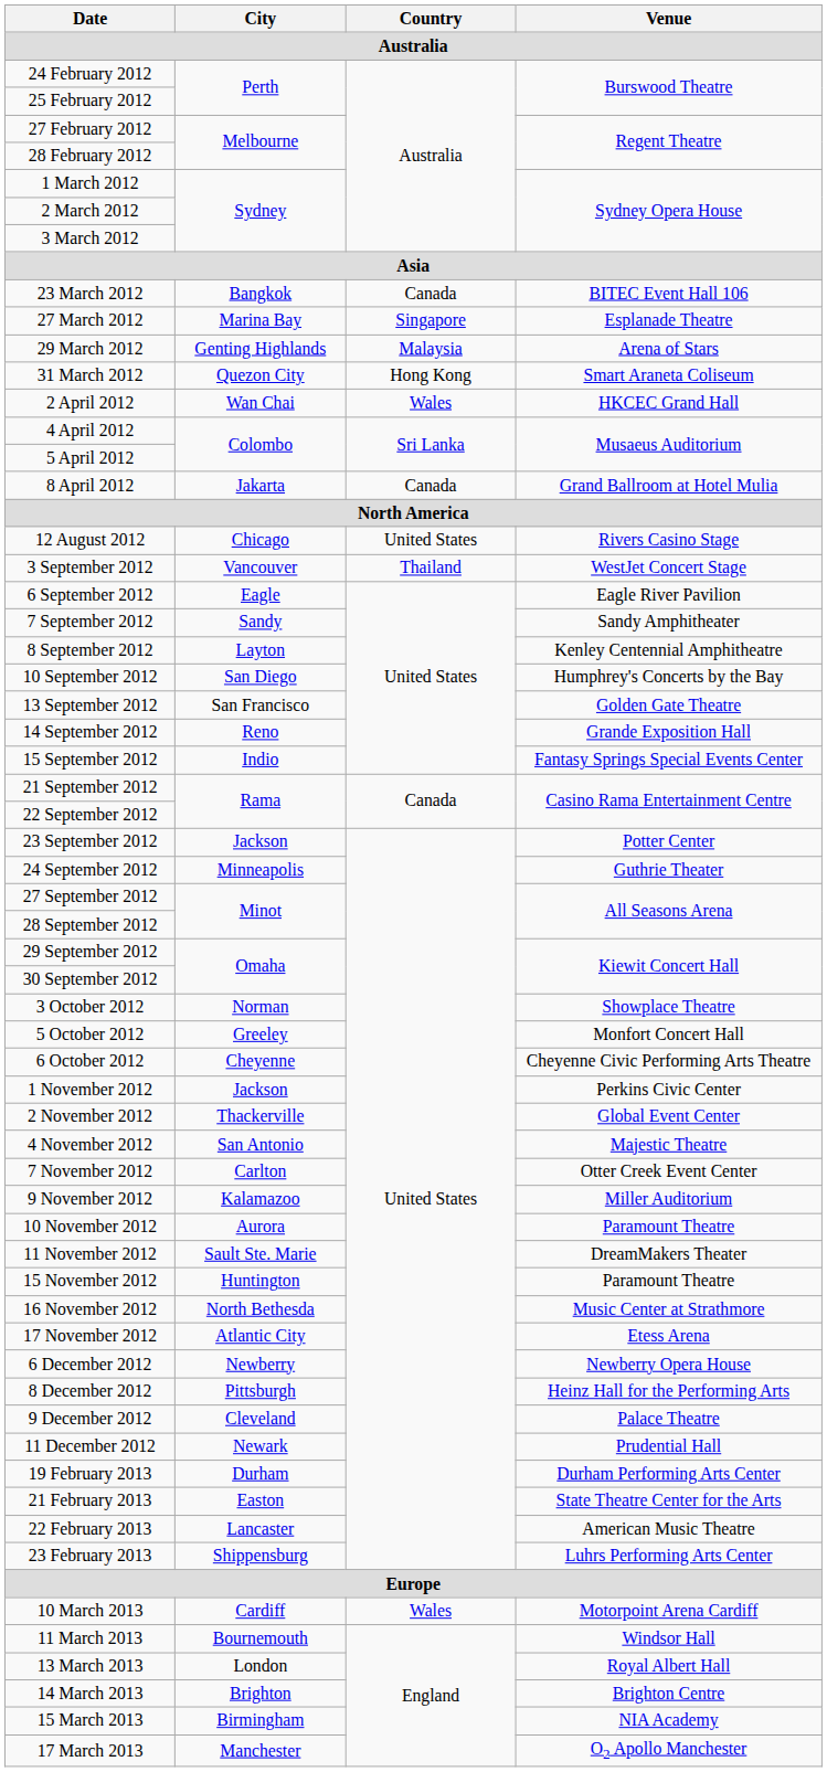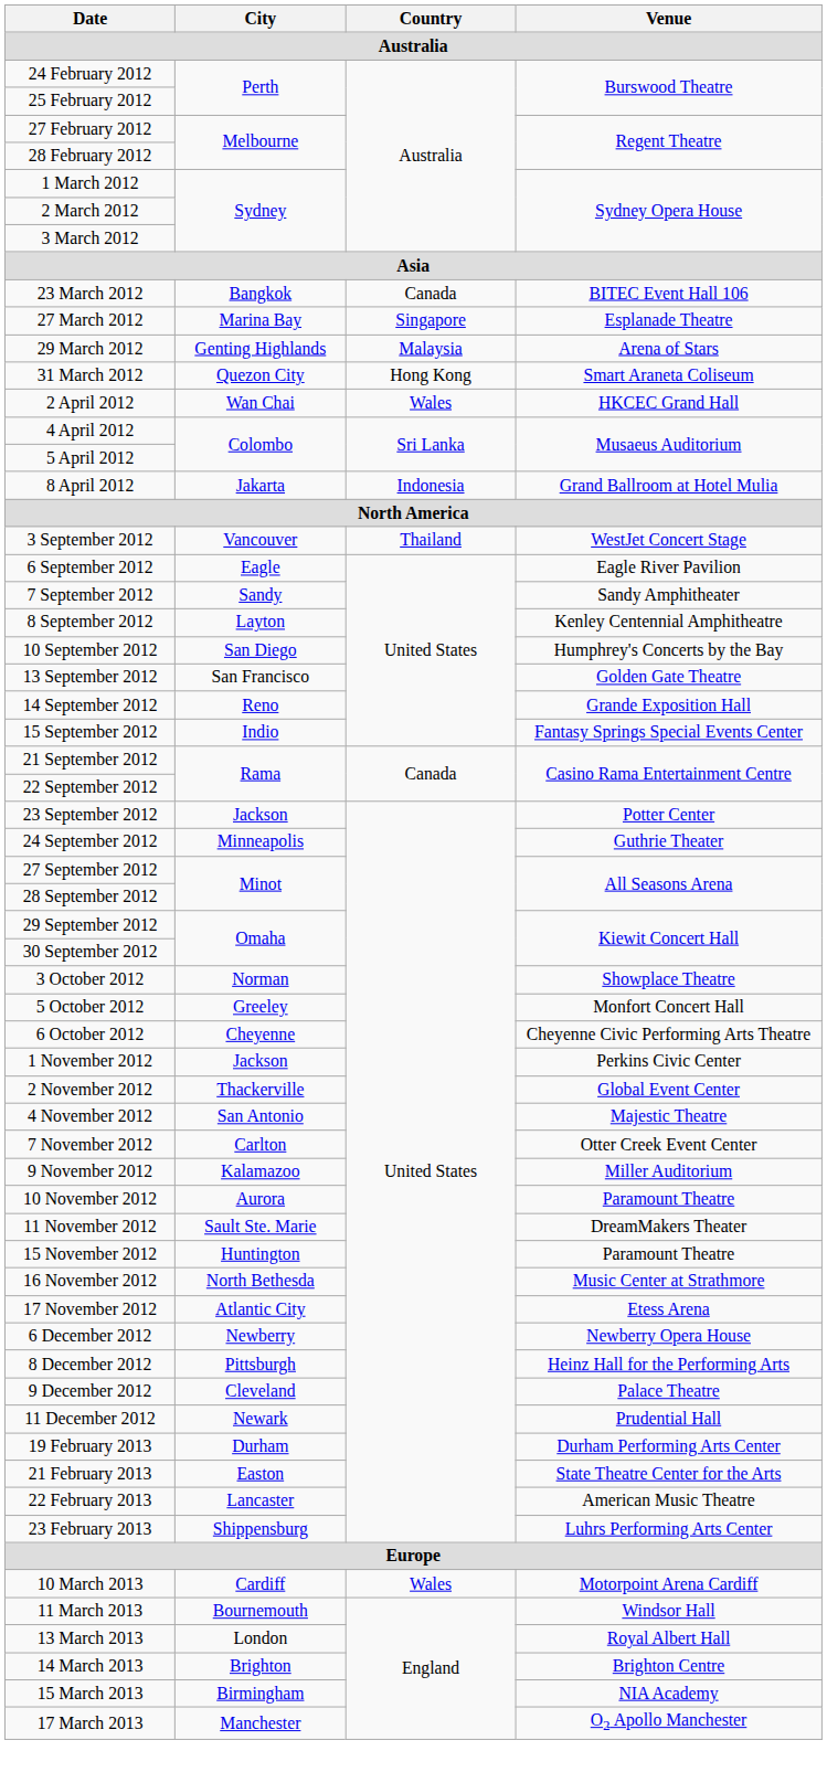 <table class="wikitable" style="text-align:center;">
 <tr>
 <th width="150">Date</th>
 <th width="150">City</th>
 <th width="150">Country</th>
 <th width="275">Venue</th>
 </tr>
 <tr bgcolor="#DDDDDD">
 <td colspan=4><strong>Australia</strong></td>
 </tr>
 <tr>
 <td>24 February 2012</td>
 <td rowspan="2"><a href='#'>Perth</a></td>
 <td rowspan="7">Australia</td>
 <td rowspan="2"><a href='#'>Burswood Theatre</a></td>
 </tr>
 <tr>
 <td>25 February 2012</td>
 </tr>
 <tr>
 <td>27 February 2012</td>
 <td rowspan="2"><a href='#'>Melbourne</a></td>
 <td rowspan="2"><a href='#'>Regent Theatre</a></td>
 </tr>
 <tr>
 <td>28 February 2012</td>
 </tr>
 <tr>
 <td>1 March 2012</td>
 <td rowspan="3"><a href='#'>Sydney</a></td>
 <td rowspan="3"><a href='#'>Sydney Opera House</a></td>
 </tr>
 <tr>
 <td>2 March 2012</td>
 </tr>
 <tr>
 <td>3 March 2012</td>
 </tr>
 <tr bgcolor="#DDDDDD">
 <td colspan=4><strong>Asia</strong></td>
 </tr>
 <tr>
 <td>23 March 2012</td>
 <td><a href='#'>Bangkok</a></td>
 <td>Canada</td>
 <td><a href='#'>BITEC Event Hall 106</a></td>
 </tr>
 <tr>
 <td>27 March 2012</td>
 <td><a href='#'>Marina Bay</a></td>
 <td><a href='#'>Singapore</a></td>
 <td><a href='#'>Esplanade Theatre</a></td>
 </tr>
 <tr>
 <td>29 March 2012</td>
 <td><a href='#'>Genting Highlands</a></td>
 <td><a href='#'>Malaysia</a></td>
 <td><a href='#'>Arena of Stars</a></td>
 </tr>
 <tr>
 <td>31 March 2012</td>
 <td><a href='#'>Quezon City</a></td>
 <td>Hong Kong</td>
 <td><a href='#'>Smart Araneta Coliseum</a></td>
 </tr>
 <tr>
 <td>2 April 2012</td>
 <td><a href='#'>Wan Chai</a></td>
 <td><a href='#'>Wales</a></td>
 <td><a href='#'>HKCEC Grand Hall</a></td>
 </tr>
 <tr>
 <td>4 April 2012</td>
 <td rowspan="2"><a href='#'>Colombo</a></td>
 <td rowspan="2"><a href='#'>Sri Lanka</a></td>
 <td rowspan="2"><a href='#'>Musaeus Auditorium</a></td>
 </tr>
 <tr>
 <td>5 April 2012</td>
 </tr>
 <tr>
 <td>8 April 2012</td>
 <td><a href='#'>Jakarta</a></td>
-<td>Canada</td>
+<td><a href='#'>Indonesia</a></td>
 <td><a href='#'>Grand Ballroom at Hotel Mulia</a></td>
 </tr>
 <tr bgcolor="#DDDDDD">
 <td colspan=4><strong>North America</strong></td>
-</tr>
-<tr>
-<td>12 August 2012</td>
-<td><a href='#'>Chicago</a></td>
-<td>United States</td>
-<td><a href='#'>Rivers Casino Stage</a></td>
 </tr>
 <tr>
 <td>3 September 2012</td>
 <td><a href='#'>Vancouver</a></td>
 <td><a href='#'>Thailand</a></td>
 <td><a href='#'>WestJet Concert Stage</a></td>
 </tr>
 <tr>
 <td>6 September 2012</td>
 <td><a href='#'>Eagle</a></td>
 <td rowspan="7">United States</td>
 <td>Eagle River Pavilion</td>
 </tr>
 <tr>
 <td>7 September 2012</td>
 <td><a href='#'>Sandy</a></td>
 <td>Sandy Amphitheater</td>
 </tr>
 <tr>
 <td>8 September 2012</td>
 <td><a href='#'>Layton</a></td>
 <td>Kenley Centennial Amphitheatre</td>
 </tr>
 <tr>
 <td>10 September 2012</td>
 <td><a href='#'>San Diego</a></td>
 <td>Humphrey's Concerts by the Bay</td>
 </tr>
 <tr>
 <td>13 September 2012</td>
 <td>San Francisco</td>
 <td><a href='#'>Golden Gate Theatre</a></td>
 </tr>
 <tr>
 <td>14 September 2012</td>
 <td><a href='#'>Reno</a></td>
 <td><a href='#'>Grande Exposition Hall</a></td>
 </tr>
 <tr>
 <td>15 September 2012</td>
 <td><a href='#'>Indio</a></td>
 <td><a href='#'>Fantasy Springs Special Events Center</a></td>
 </tr>
 <tr>
 <td>21 September 2012</td>
 <td rowspan="2"><a href='#'>Rama</a></td>
 <td rowspan="2">Canada</td>
 <td rowspan="2"><a href='#'>Casino Rama Entertainment Centre</a></td>
 </tr>
 <tr>
 <td>22 September 2012</td>
 </tr>
 <tr>
 <td>23 September 2012</td>
 <td><a href='#'>Jackson</a></td>
 <td rowspan="27">United States</td>
 <td><a href='#'>Potter Center</a></td>
 </tr>
 <tr>
 <td>24 September 2012</td>
 <td><a href='#'>Minneapolis</a></td>
 <td><a href='#'>Guthrie Theater</a></td>
 </tr>
 <tr>
 <td>27 September 2012</td>
 <td rowspan="2"><a href='#'>Minot</a></td>
 <td rowspan="2"><a href='#'>All Seasons Arena</a></td>
 </tr>
 <tr>
 <td>28 September 2012</td>
 </tr>
 <tr>
 <td>29 September 2012</td>
 <td rowspan="2"><a href='#'>Omaha</a></td>
 <td rowspan="2"><a href='#'>Kiewit Concert Hall</a></td>
 </tr>
 <tr>
 <td>30 September 2012</td>
 </tr>
 <tr>
 <td>3 October 2012</td>
 <td><a href='#'>Norman</a></td>
 <td><a href='#'>Showplace Theatre</a></td>
 </tr>
 <tr>
 <td>5 October 2012</td>
 <td><a href='#'>Greeley</a></td>
 <td>Monfort Concert Hall</td>
 </tr>
 <tr>
 <td>6 October 2012</td>
 <td><a href='#'>Cheyenne</a></td>
 <td>Cheyenne Civic Performing Arts Theatre</td>
 </tr>
 <tr>
 <td>1 November 2012</td>
 <td><a href='#'>Jackson</a></td>
 <td>Perkins Civic Center</td>
 </tr>
 <tr>
 <td>2 November 2012</td>
 <td><a href='#'>Thackerville</a></td>
 <td><a href='#'>Global Event Center</a></td>
 </tr>
 <tr>
 <td>4 November 2012</td>
 <td><a href='#'>San Antonio</a></td>
 <td><a href='#'>Majestic Theatre</a></td>
 </tr>
 <tr>
 <td>7 November 2012</td>
 <td><a href='#'>Carlton</a></td>
 <td>Otter Creek Event Center</td>
 </tr>
 <tr>
 <td>9 November 2012</td>
 <td><a href='#'>Kalamazoo</a></td>
 <td><a href='#'>Miller Auditorium</a></td>
 </tr>
 <tr>
 <td>10 November 2012</td>
 <td><a href='#'>Aurora</a></td>
 <td><a href='#'>Paramount Theatre</a></td>
 </tr>
 <tr>
 <td>11 November 2012</td>
 <td><a href='#'>Sault Ste. Marie</a></td>
 <td>DreamMakers Theater</td>
 </tr>
 <tr>
 <td>15 November 2012</td>
 <td><a href='#'>Huntington</a></td>
 <td>Paramount Theatre</td>
 </tr>
 <tr>
 <td>16 November 2012</td>
 <td><a href='#'>North Bethesda</a></td>
 <td><a href='#'>Music Center at Strathmore</a></td>
 </tr>
 <tr>
 <td>17 November 2012</td>
 <td><a href='#'>Atlantic City</a></td>
 <td><a href='#'>Etess Arena</a></td>
 </tr>
 <tr>
 <td>6 December 2012</td>
 <td><a href='#'>Newberry</a></td>
 <td><a href='#'>Newberry Opera House</a></td>
 </tr>
 <tr>
 <td>8 December 2012</td>
 <td><a href='#'>Pittsburgh</a></td>
 <td><a href='#'>Heinz Hall for the Performing Arts</a></td>
 </tr>
 <tr>
 <td>9 December 2012</td>
 <td><a href='#'>Cleveland</a></td>
 <td><a href='#'>Palace Theatre</a></td>
 </tr>
 <tr>
 <td>11 December 2012</td>
 <td><a href='#'>Newark</a></td>
 <td><a href='#'>Prudential Hall</a></td>
 </tr>
 <tr>
 <td>19 February 2013</td>
 <td><a href='#'>Durham</a></td>
 <td><a href='#'>Durham Performing Arts Center</a></td>
 </tr>
 <tr>
 <td>21 February 2013</td>
 <td><a href='#'>Easton</a></td>
 <td><a href='#'>State Theatre Center for the Arts</a></td>
 </tr>
 <tr>
 <td>22 February 2013</td>
 <td><a href='#'>Lancaster</a></td>
 <td>American Music Theatre</td>
 </tr>
 <tr>
 <td>23 February 2013</td>
 <td><a href='#'>Shippensburg</a></td>
 <td><a href='#'>Luhrs Performing Arts Center</a></td>
 </tr>
 <tr bgcolor="#DDDDDD">
 <td colspan=4><strong>Europe</strong></td>
 </tr>
 <tr>
 <td>10 March 2013</td>
 <td><a href='#'>Cardiff</a></td>
 <td><a href='#'>Wales</a></td>
 <td><a href='#'>Motorpoint Arena Cardiff</a></td>
 </tr>
 <tr>
 <td>11 March 2013</td>
 <td><a href='#'>Bournemouth</a></td>
 <td rowspan="5">England</td>
 <td><a href='#'>Windsor Hall</a></td>
 </tr>
 <tr>
 <td>13 March 2013</td>
 <td>London</td>
 <td><a href='#'>Royal Albert Hall</a></td>
 </tr>
 <tr>
 <td>14 March 2013</td>
 <td><a href='#'>Brighton</a></td>
 <td><a href='#'>Brighton Centre</a></td>
 </tr>
 <tr>
 <td>15 March 2013</td>
 <td><a href='#'>Birmingham</a></td>
 <td><a href='#'>NIA Academy</a></td>
 </tr>
 <tr>
 <td>17 March 2013</td>
 <td><a href='#'>Manchester</a></td>
 <td><a href='#'>O<sub>2</sub> Apollo Manchester</a></td>
 </tr>
 </table>
